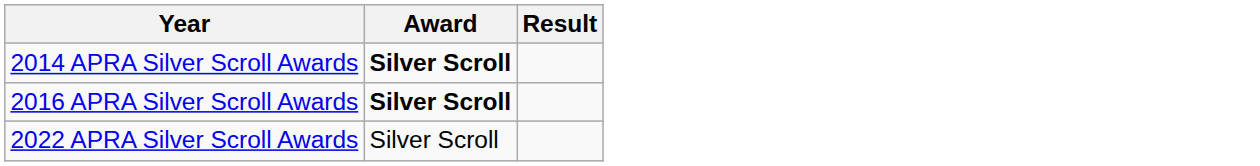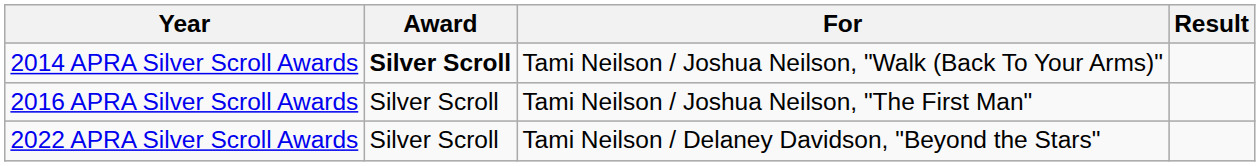 <table class="wikitable">
 <tr>
 <th>Year</th>
 <th>Award</th>
+<th>For</th>
 <th>Result</th>
 </tr>
 <tr>
 <td rowspan="1"><a href='#'>2014 APRA Silver Scroll Awards</a></td>
 <td><strong>Silver Scroll</strong></td>
+<td>Tami Neilson / Joshua Neilson, "Walk (Back To Your Arms)"</td>
 <td></td>
 </tr>
 <tr>
 <td rowspan="1"><a href='#'>2016 APRA Silver Scroll Awards</a></td>
-<td><strong>Silver Scroll</strong></td>
+<td>Silver Scroll</td>
+<td>Tami Neilson / Joshua Neilson, "The First Man"</td>
 <td></td>
 </tr>
 <tr>
 <td rowspan="1"><a href='#'>2022 APRA Silver Scroll Awards</a></td>
 <td>Silver Scroll</td>
+<td>Tami Neilson / Delaney Davidson, "Beyond the Stars"</td>
 <td></td>
 </tr>
 </table>
